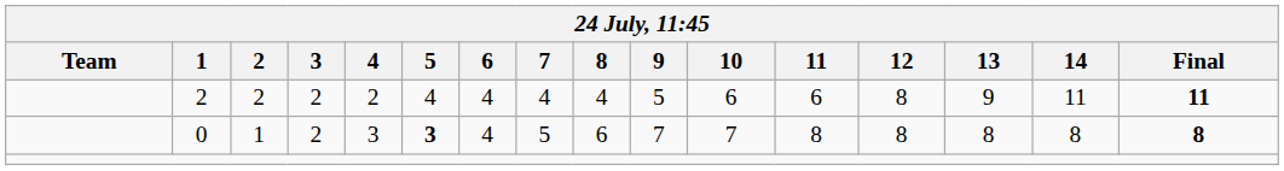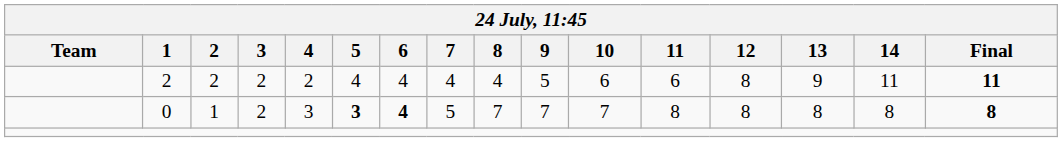 <table class=wikitable style="text-align:center; width: 55%">
 <tr>
 <th colspan=17><em>24 July, 11:45</em></th>
 </tr>
 <tr>
 <th>Team</th>
 <th>1</th>
 <th>2</th>
 <th>3</th>
 <th>4</th>
 <th>5</th>
 <th>6</th>
 <th>7</th>
 <th>8</th>
 <th>9</th>
 <th>10</th>
 <th>11</th>
 <th>12</th>
 <th>13</th>
 <th>14</th>
 <th>Final</th>
 </tr>
 <tr>
 <td align=left><strong></strong></td>
 <td>2</td>
 <td>2</td>
 <td>2</td>
 <td>2</td>
 <td>4</td>
 <td>4</td>
 <td>4</td>
 <td>4</td>
 <td>5</td>
 <td>6</td>
 <td>6</td>
 <td>8</td>
 <td>9</td>
 <td>11</td>
 <td><strong>11</strong></td>
 </tr>
 <tr>
 <td align=left></td>
 <td>0</td>
 <td>1</td>
 <td>2</td>
 <td>3</td>
 <td><strong>3</strong></td>
-<td>4</td>
+<td><strong>4</strong></td>
 <td>5</td>
-<td>6</td>
+<td>7</td>
 <td>7</td>
 <td>7</td>
 <td>8</td>
 <td>8</td>
 <td>8</td>
 <td>8</td>
 <td><strong>8</strong></td>
 </tr>
 <tr>
 <td colspan=17></td>
 </tr>
 </table>
